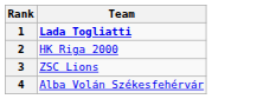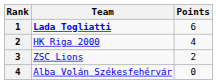 <table class="wikitable" style="text-align: center;">
 <tr>
 <th>Rank</th>
 <th>Team</th>
+<th>Points</th>
 </tr>
 <tr>
 <th>1</th>
 <td style="text-align: left;"> <strong><a href='#'>Lada Togliatti</a></strong></td>
+<td>6</td>
 </tr>
 <tr>
 <th>2</th>
 <td style="text-align: left;"> <a href='#'>HK Riga 2000</a></td>
+<td>4</td>
 </tr>
 <tr>
 <th>3</th>
 <td style="text-align: left;"> <a href='#'>ZSC Lions</a></td>
+<td>2</td>
 </tr>
 <tr>
 <th>4</th>
 <td style="text-align: left;"> <a href='#'>Alba Volán Székesfehérvár</a></td>
+<td>0</td>
 </tr>
 </table>
